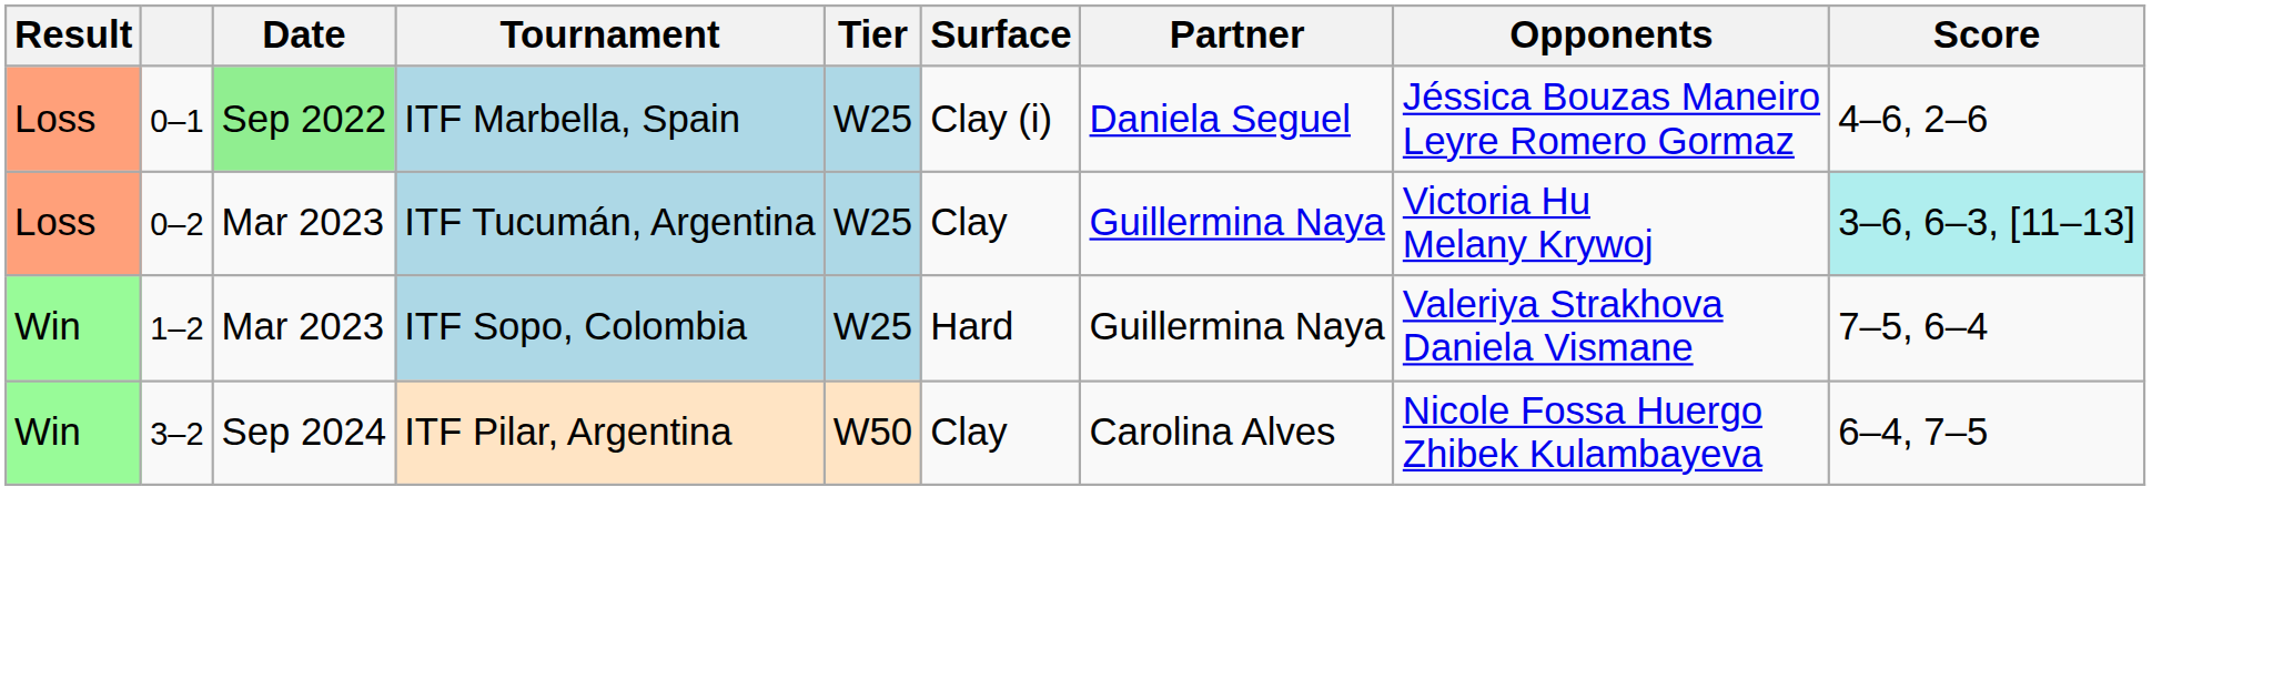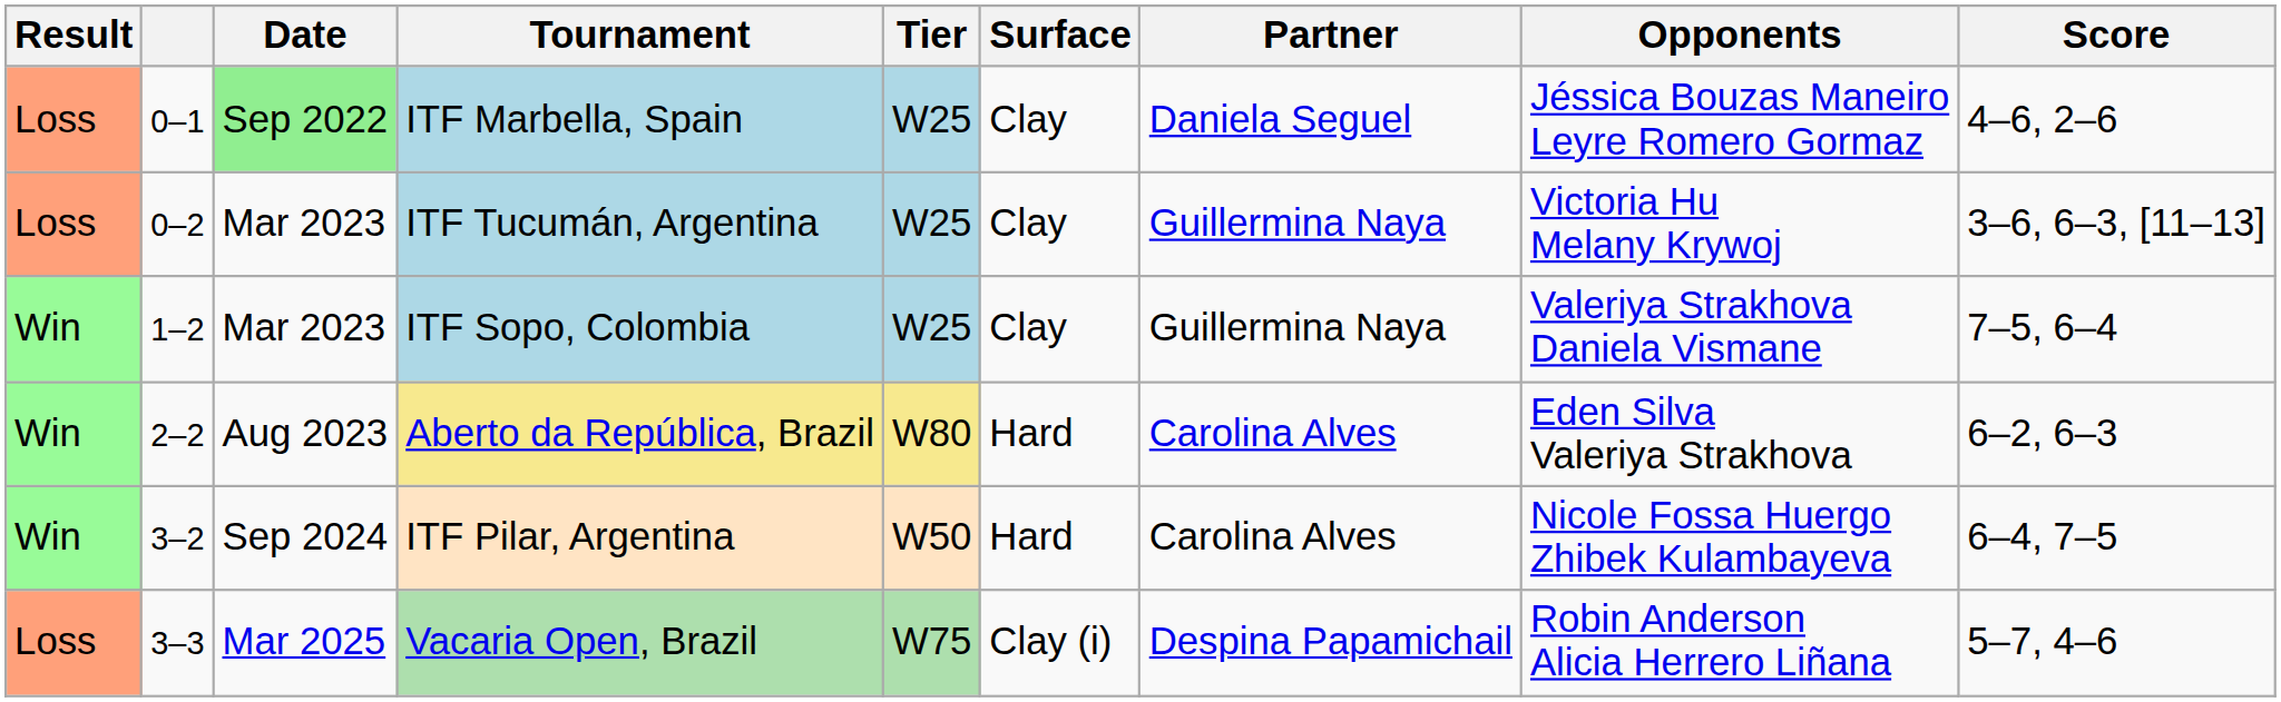 <table class="sortable wikitable">
 <tr>
 <th>Result</th>
 <th class="unsortable"></th>
 <th>Date</th>
 <th>Tournament</th>
 <th>Tier</th>
 <th>Surface</th>
 <th>Partner</th>
 <th>Opponents</th>
 <th class="unsortable">Score</th>
 </tr>
 <tr>
 <td bgcolor=ffa07a>Loss</td>
 <td><small>0–1</small></td>
 <td style="background: lightgreen;">Sep 2022</td>
 <td style="background:lightblue;">ITF Marbella, Spain</td>
 <td style="background:lightblue;">W25</td>
-<td>Clay (i)</td>
+<td>Clay</td>
 <td> <a href='#'>Daniela Seguel</a></td>
 <td> <a href='#'>Jéssica Bouzas Maneiro</a> <br>  <a href='#'>Leyre Romero Gormaz</a></td>
 <td>4–6, 2–6</td>
 </tr>
 <tr>
 <td bgcolor=ffa07a>Loss</td>
 <td><small>0–2</small></td>
 <td>Mar 2023</td>
 <td style="background:lightblue;">ITF Tucumán, Argentina</td>
 <td style="background:lightblue;">W25</td>
 <td>Clay</td>
 <td> <a href='#'>Guillermina Naya</a></td>
 <td> <a href='#'>Victoria Hu</a> <br>  <a href='#'>Melany Krywoj</a></td>
-<td style="background: paleturquoise;">3–6, 6–3, [11–13]</td>
+<td>3–6, 6–3, [11–13]</td>
 </tr>
 <tr>
 <td style="background:#98fb98;">Win</td>
 <td><small>1–2</small></td>
 <td>Mar 2023</td>
 <td style="background:lightblue;">ITF Sopo, Colombia</td>
 <td style="background:lightblue;">W25</td>
-<td>Hard</td>
+<td>Clay</td>
 <td> Guillermina Naya</td>
 <td> <a href='#'>Valeriya Strakhova</a> <br>  <a href='#'>Daniela Vismane</a></td>
 <td>7–5, 6–4</td>
+</tr>
+<tr>
+<td style="background:#98fb98;">Win</td>
+<td><small>2–2</small></td>
+<td>Aug 2023</td>
+<td style="background:#f7e98e;"><a href='#'>Aberto da República</a>, Brazil</td>
+<td style="background:#f7e98e;">W80</td>
+<td>Hard</td>
+<td> <a href='#'>Carolina Alves</a></td>
+<td> <a href='#'>Eden Silva</a> <br>  Valeriya Strakhova</td>
+<td>6–2, 6–3</td>
 </tr>
 <tr>
 <td style="background:#98fb98;">Win</td>
 <td><small>3–2</small></td>
 <td>Sep 2024</td>
 <td style="background:#ffe4c4;">ITF Pilar, Argentina</td>
 <td style="background:#ffe4c4;">W50</td>
-<td>Clay</td>
+<td>Hard</td>
 <td> Carolina Alves</td>
 <td> <a href='#'>Nicole Fossa Huergo</a> <br>  <a href='#'>Zhibek Kulambayeva</a></td>
 <td>6–4, 7–5</td>
 </tr>
+<tr>
+<td style="background:#ffa07a;">Loss</td>
+<td><small>3–3</small></td>
+<td><a href='#'>Mar 2025</a></td>
+<td style="background:#addfad"><a href='#'>Vacaria Open</a>, Brazil</td>
+<td style="background:#addfad">W75</td>
+<td>Clay (i)</td>
+<td> <a href='#'>Despina Papamichail</a></td>
+<td> <a href='#'>Robin Anderson</a> <br>  <a href='#'>Alicia Herrero Liñana</a></td>
+<td>5–7, 4–6</td>
+</tr>
 </table>
